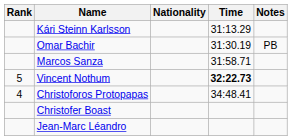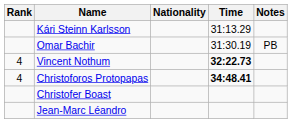 <table class="wikitable sortable" style="text-align:center; font-size:95%">
 <tr>
 <th>Rank</th>
 <th>Name</th>
 <th>Nationality</th>
 <th>Time</th>
 <th>Notes</th>
 </tr>
 <tr>
 <td></td>
 <td align=left><a href='#'>Kári Steinn Karlsson</a></td>
 <td align=left></td>
 <td>31:13.29</td>
 <td></td>
 </tr>
 <tr>
 <td></td>
 <td align=left><a href='#'>Omar Bachir</a></td>
 <td align=left></td>
 <td>31:30.19</td>
 <td>PB</td>
 </tr>
 <tr>
-<td></td>
-<td align=left><a href='#'>Marcos Sanza</a></td>
-<td align=left></td>
-<td>31:58.71</td>
-<td></td>
-</tr>
-<tr>
-<td>5</td>
+<td>4</td>
 <td align=left><a href='#'>Vincent Nothum</a></td>
 <td align=left></td>
 <td><strong>32:22.73</strong></td>
 <td></td>
 </tr>
 <tr>
 <td>4</td>
 <td align=left><a href='#'>Christoforos Protopapas</a></td>
 <td align=left></td>
-<td>34:48.41</td>
+<td><strong>34:48.41</strong></td>
 <td></td>
 </tr>
 <tr>
 <td></td>
 <td align=left><a href='#'>Christofer Boast</a></td>
 <td align=left></td>
 <td></td>
 <td></td>
 </tr>
 <tr>
 <td></td>
 <td align=left><a href='#'>Jean-Marc Léandro</a></td>
 <td align=left></td>
 <td></td>
 <td></td>
 </tr>
 </table>
